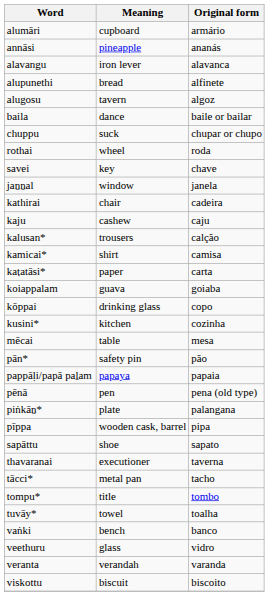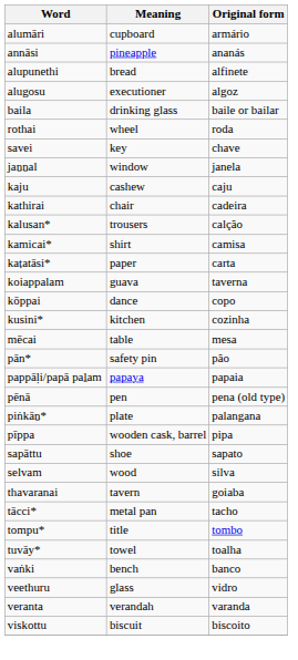 <table class="wikitable">
 <tr>
 <th>Word</th>
 <th>Meaning</th>
 <th>Original form</th>
 </tr>
 <tr>
 <td style="width:08em">alumāri</td>
 <td>cupboard</td>
 <td>armário</td>
 </tr>
 <tr>
 <td>annāsi</td>
 <td><a href='#'>pineapple</a></td>
 <td>ananás</td>
 </tr>
 <tr>
-<td>alavangu</td>
-<td>iron lever</td>
-<td>alavanca</td>
-</tr>
-<tr>
 <td>alupunethi</td>
 <td>bread</td>
 <td>alfinete</td>
 </tr>
 <tr>
 <td>alugosu</td>
-<td>tavern</td>
+<td>executioner</td>
 <td>algoz</td>
 </tr>
 <tr>
 <td>baila</td>
-<td>dance</td>
+<td>drinking glass</td>
 <td>baile or bailar</td>
-</tr>
-<tr>
-<td>chuppu</td>
-<td>suck</td>
-<td>chupar or chupo</td>
 </tr>
 <tr>
 <td>rothai</td>
 <td>wheel</td>
 <td>roda</td>
 </tr>
 <tr>
 <td>savei</td>
 <td>key</td>
 <td>chave</td>
 </tr>
 <tr>
 <td>jaṉṉal</td>
 <td>window</td>
 <td>janela</td>
 </tr>
 <tr>
+<td>kaju</td>
+<td>cashew</td>
+<td>caju</td>
+</tr>
+<tr>
 <td>kathirai</td>
 <td>chair</td>
 <td>cadeira</td>
-</tr>
-<tr>
-<td>kaju</td>
-<td>cashew</td>
-<td>caju</td>
 </tr>
 <tr>
 <td>kalusan*</td>
 <td>trousers</td>
 <td>calção</td>
 </tr>
 <tr>
 <td>kamicai*</td>
 <td>shirt</td>
 <td>camisa</td>
 </tr>
 <tr>
 <td>kaṭatāsi*</td>
 <td>paper</td>
 <td>carta</td>
 </tr>
 <tr>
 <td>koiappalam</td>
 <td>guava</td>
-<td>goiaba</td>
+<td>taverna</td>
 </tr>
 <tr>
 <td>kōppai</td>
-<td>drinking glass</td>
+<td>dance</td>
 <td>copo</td>
 </tr>
 <tr>
 <td>kusini*</td>
 <td>kitchen</td>
 <td>cozinha</td>
 </tr>
 <tr>
 <td>mēcai</td>
 <td>table</td>
 <td>mesa</td>
 </tr>
 <tr>
 <td>pān*</td>
 <td>safety pin</td>
 <td>pão</td>
 </tr>
 <tr>
 <td>pappāḷi/papā paḻam</td>
 <td><a href='#'>papaya</a></td>
 <td>papaia</td>
 </tr>
 <tr>
 <td>pēnā</td>
 <td>pen</td>
 <td>pena (old type)</td>
 </tr>
 <tr>
 <td>piṅkāṉ*</td>
 <td>plate</td>
 <td>palangana</td>
 </tr>
 <tr>
 <td>pīppa</td>
 <td>wooden cask, barrel</td>
 <td>pipa</td>
 </tr>
 <tr>
 <td>sapāttu</td>
 <td>shoe</td>
 <td>sapato</td>
 </tr>
 <tr>
+<td>selvam</td>
+<td>wood</td>
+<td>silva</td>
+</tr>
+<tr>
 <td>thavaranai</td>
-<td>executioner</td>
-<td>taverna</td>
+<td>tavern</td>
+<td>goiaba</td>
 </tr>
 <tr>
 <td>tācci*</td>
 <td>metal pan</td>
 <td>tacho</td>
 </tr>
 <tr>
 <td>tompu*</td>
 <td>title</td>
 <td><a href='#'>tombo</a></td>
 </tr>
 <tr>
 <td>tuvāy*</td>
 <td>towel</td>
 <td>toalha</td>
 </tr>
 <tr>
 <td>vaṅki</td>
 <td>bench</td>
 <td>banco</td>
 </tr>
 <tr>
 <td>veethuru</td>
 <td>glass</td>
 <td>vidro</td>
 </tr>
 <tr>
 <td>veranta</td>
 <td>verandah</td>
 <td>varanda</td>
 </tr>
 <tr>
 <td>viskottu</td>
 <td>biscuit</td>
 <td>biscoito</td>
 </tr>
 <tr>
 </tr>
 </table>
